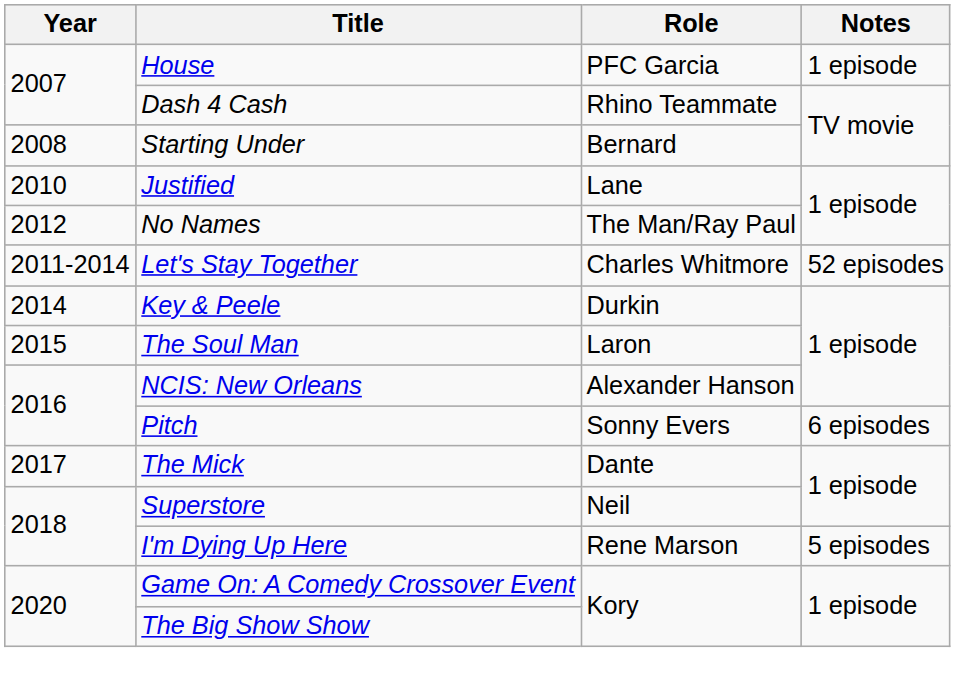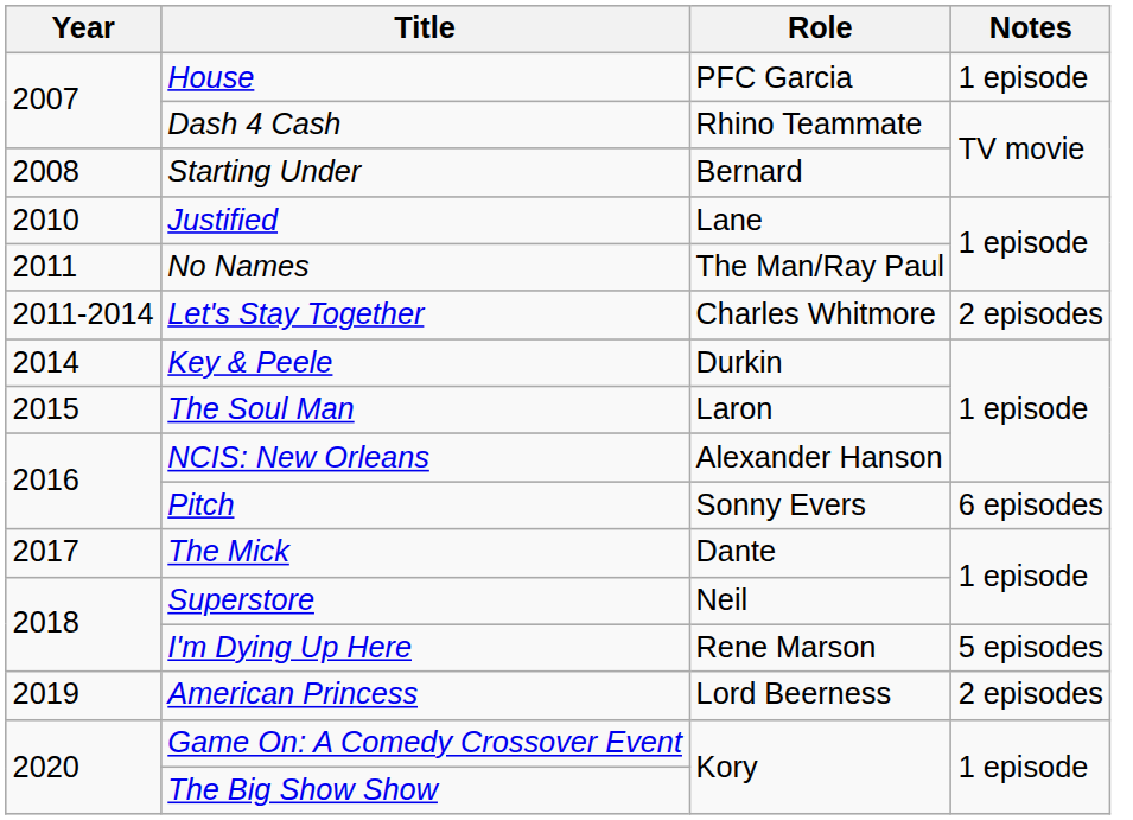 <table class="wikitable sortable">
 <tr>
 <th>Year</th>
 <th>Title</th>
 <th>Role</th>
 <th class="unsortable">Notes</th>
 </tr>
 <tr>
 <td rowspan="2">2007</td>
 <td><em><a href='#'>House</a></em></td>
 <td>PFC Garcia</td>
 <td>1 episode</td>
 </tr>
 <tr>
 <td><em>Dash 4 Cash</em></td>
 <td>Rhino Teammate</td>
 <td rowspan="2">TV movie</td>
 </tr>
 <tr>
 <td>2008</td>
 <td><em>Starting Under</em></td>
 <td>Bernard</td>
 </tr>
 <tr>
 <td>2010</td>
 <td><em><a href='#'>Justified</a></em></td>
 <td>Lane</td>
 <td rowspan="2">1 episode</td>
 </tr>
 <tr>
-<td>2012</td>
+<td>2011</td>
 <td><em>No Names</em></td>
 <td>The Man/Ray Paul</td>
 </tr>
 <tr>
 <td>2011-2014</td>
 <td><em><a href='#'>Let's Stay Together</a></em></td>
 <td>Charles Whitmore</td>
-<td>52 episodes</td>
+<td>2 episodes</td>
 </tr>
 <tr>
 <td>2014</td>
 <td><em><a href='#'>Key & Peele</a></em></td>
 <td>Durkin</td>
 <td rowspan="3">1 episode</td>
 </tr>
 <tr>
 <td>2015</td>
 <td><em><a href='#'>The Soul Man</a></em></td>
 <td>Laron</td>
 </tr>
 <tr>
 <td rowspan="2">2016</td>
 <td><em><a href='#'>NCIS: New Orleans</a></em></td>
 <td>Alexander Hanson</td>
 </tr>
 <tr>
 <td><em><a href='#'>Pitch</a></em></td>
 <td>Sonny Evers</td>
 <td>6 episodes</td>
 </tr>
 <tr>
 <td>2017</td>
 <td><em><a href='#'>The Mick</a></em></td>
 <td>Dante</td>
 <td rowspan="2">1 episode</td>
 </tr>
 <tr>
 <td rowspan="2">2018</td>
 <td><em><a href='#'>Superstore</a></em></td>
 <td>Neil</td>
 </tr>
 <tr>
 <td><em><a href='#'>I'm Dying Up Here</a></em></td>
 <td>Rene Marson</td>
 <td>5 episodes</td>
 </tr>
 <tr>
+<td>2019</td>
+<td><em><a href='#'>American Princess</a></em></td>
+<td>Lord Beerness</td>
+<td>2 episodes</td>
+</tr>
+<tr>
 <td rowspan="2">2020</td>
 <td><em><a href='#'>Game On: A Comedy Crossover Event</a></em></td>
 <td rowspan="2">Kory</td>
 <td rowspan="2">1 episode</td>
 </tr>
 <tr>
 <td><em><a href='#'>The Big Show Show</a></em></td>
 </tr>
 </table>
